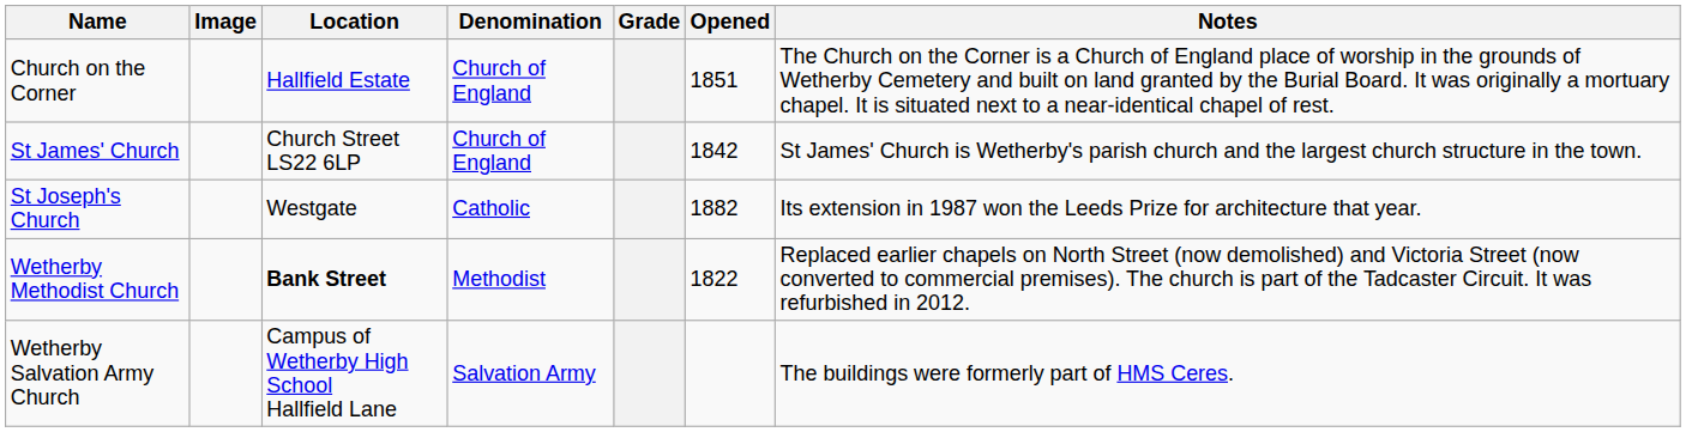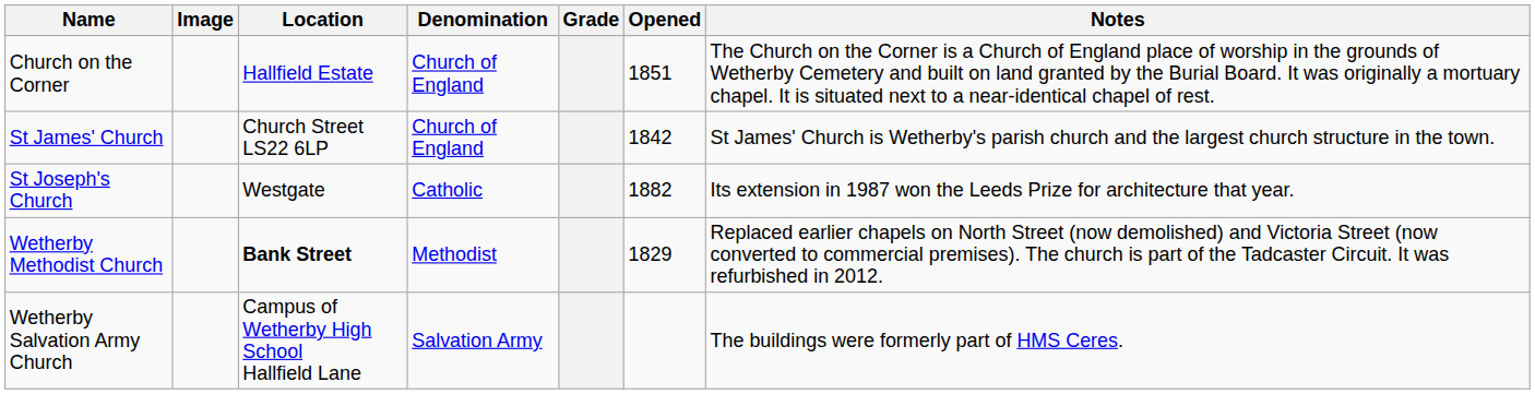 <table class="wikitable sortable">
 <tr>
 <th>Name</th>
 <th class="unsortable">Image</th>
 <th>Location</th>
 <th>Denomination</th>
 <th>Grade</th>
 <th>Opened</th>
 <th class="unsortable">Notes</th>
 </tr>
 <tr>
 <td>Church on the Corner</td>
 <td></td>
 <td><a href='#'>Hallfield Estate</a></td>
 <td><a href='#'>Church of England</a></td>
 <th></th>
 <td>1851</td>
 <td>The Church on the Corner is a Church of England place of worship in the grounds of Wetherby Cemetery and built on land granted by the Burial Board. It was originally a mortuary chapel. It is situated next to a near-identical chapel of rest.</td>
 </tr>
 <tr>
 <td><a href='#'>St James' Church</a></td>
 <td></td>
 <td>Church Street<br>LS22 6LP<br></td>
 <td><a href='#'>Church of England</a></td>
 <th></th>
 <td>1842</td>
 <td>St James' Church is Wetherby's parish church and the largest church structure in the town.</td>
 </tr>
 <tr>
 <td><a href='#'>St Joseph's Church</a></td>
 <td></td>
 <td>Westgate</td>
 <td><a href='#'>Catholic</a></td>
 <th></th>
 <td>1882</td>
 <td>Its extension in 1987 won the Leeds Prize for architecture that year.</td>
 </tr>
 <tr>
 <td><a href='#'>Wetherby Methodist Church</a></td>
 <td></td>
 <td><strong>Bank Street</strong></td>
 <td><a href='#'>Methodist</a></td>
 <th></th>
-<td>1822</td>
+<td>1829</td>
 <td>Replaced earlier chapels on North Street (now demolished) and Victoria Street (now converted to commercial premises). The church is part of the Tadcaster Circuit. It was refurbished in 2012.</td>
 </tr>
 <tr>
 <td>Wetherby Salvation Army Church</td>
 <td></td>
 <td>Campus of <a href='#'>Wetherby High School</a><br>Hallfield Lane</td>
 <td><a href='#'>Salvation Army</a></td>
 <th></th>
 <td></td>
 <td>The buildings were formerly part of <a href='#'>HMS Ceres</a>.</td>
 </tr>
 </table>
